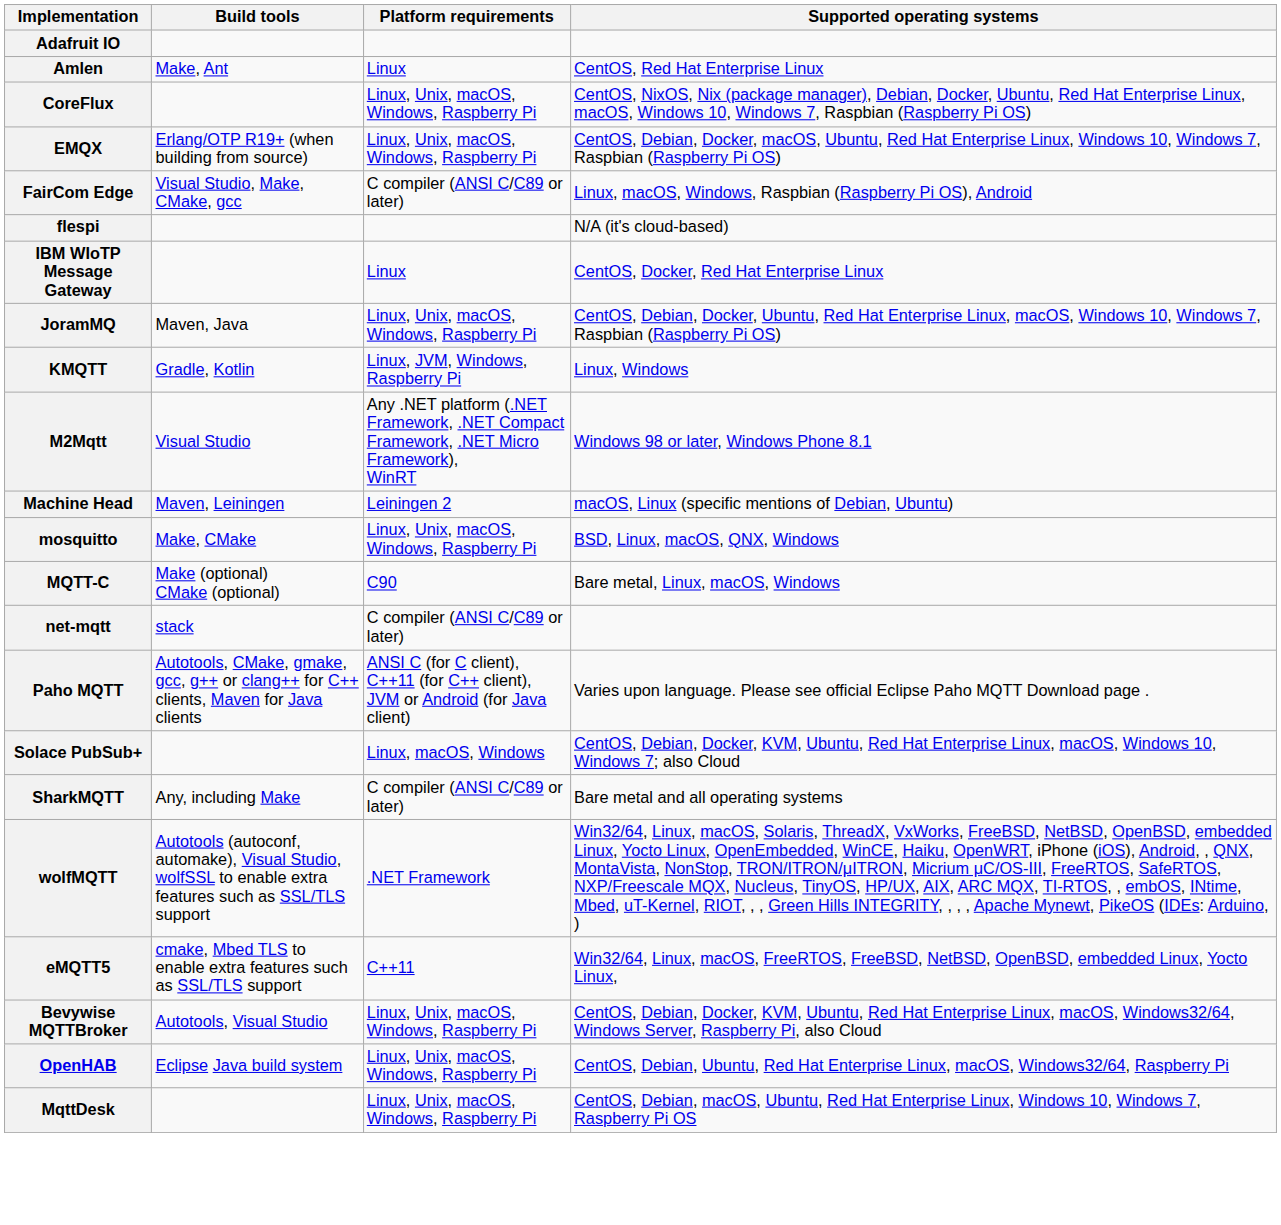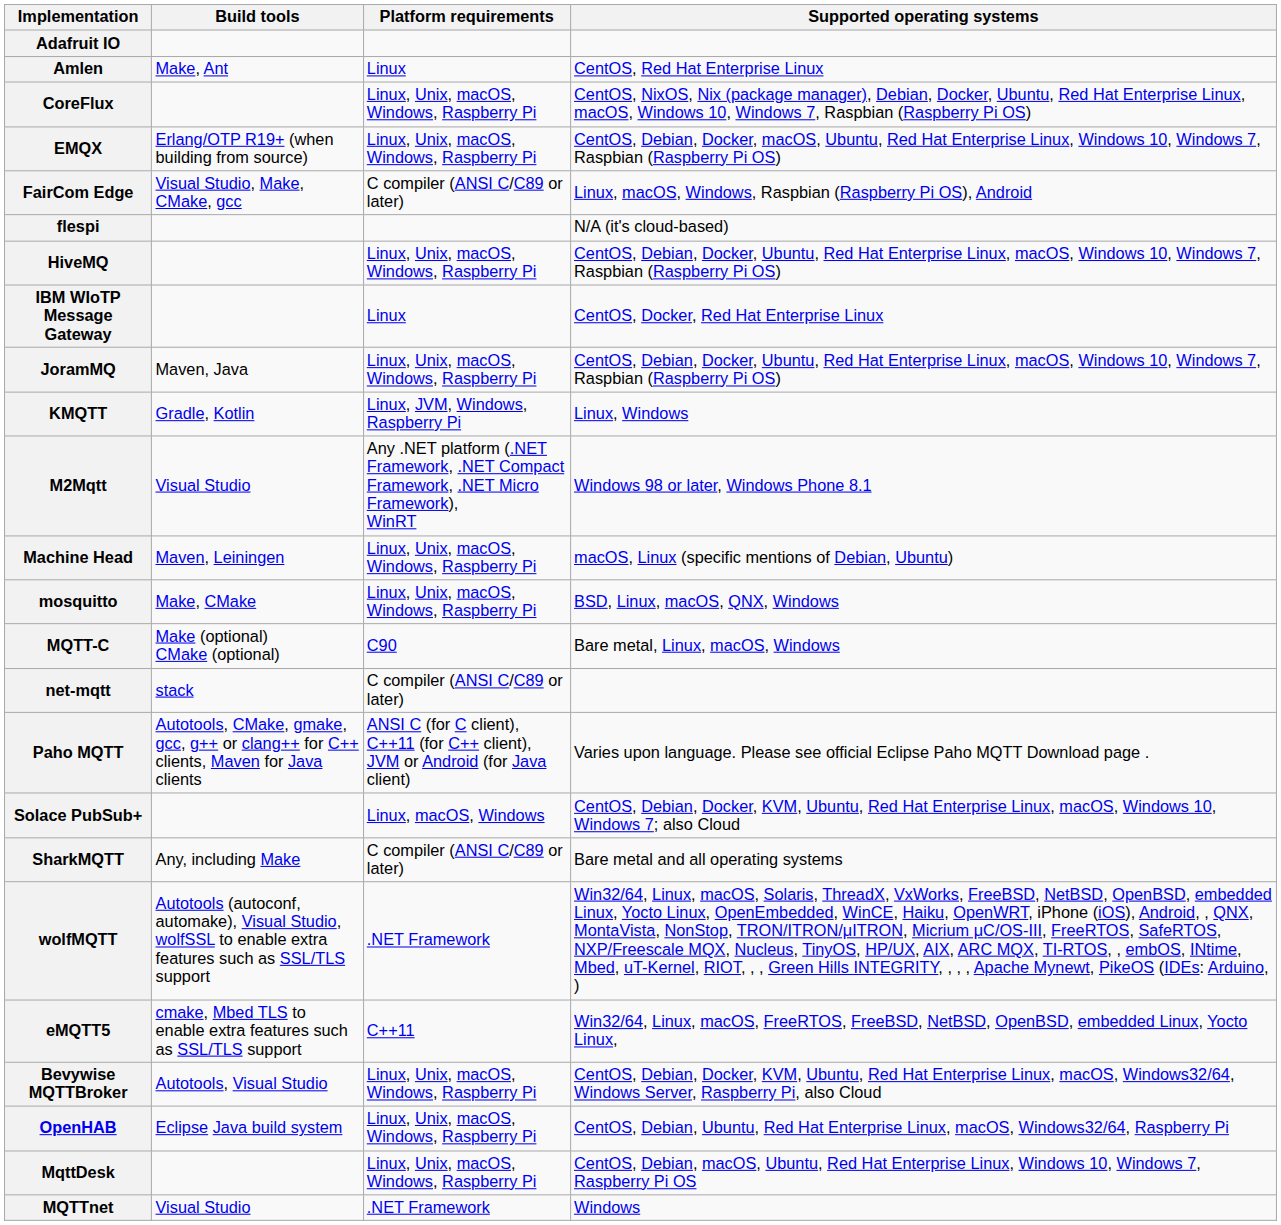 <table class="wikitable sortable">
 <tr>
 <th>Implementation</th>
 <th>Build tools</th>
 <th>Platform requirements</th>
 <th>Supported operating systems</th>
 </tr>
 <tr>
 <th>Adafruit IO</th>
 <td></td>
 <td></td>
 <td></td>
 </tr>
 <tr>
 <th>Amlen</th>
 <td><a href='#'>Make</a>, <a href='#'>Ant</a></td>
 <td><a href='#'>Linux</a></td>
 <td><a href='#'>CentOS</a>, <a href='#'>Red Hat Enterprise Linux</a></td>
 </tr>
 <tr>
 <th>CoreFlux</th>
 <td></td>
 <td><a href='#'>Linux</a>, <a href='#'>Unix</a>, <a href='#'>macOS</a>, <a href='#'>Windows</a>, <a href='#'>Raspberry Pi</a></td>
 <td><a href='#'>CentOS</a>, <a href='#'>NixOS</a>, <a href='#'>Nix (package manager)</a>, <a href='#'>Debian</a>, <a href='#'>Docker</a>, <a href='#'>Ubuntu</a>, <a href='#'>Red Hat Enterprise Linux</a>, <a href='#'>macOS</a>, <a href='#'>Windows 10</a>, <a href='#'>Windows 7</a>, Raspbian (<a href='#'>Raspberry Pi OS</a>)</td>
 </tr>
 <tr>
 <th>EMQX</th>
 <td><a href='#'>Erlang/OTP R19+</a> (when building from source)</td>
 <td><a href='#'>Linux</a>, <a href='#'>Unix</a>, <a href='#'>macOS</a>, <a href='#'>Windows</a>, <a href='#'>Raspberry Pi</a></td>
 <td><a href='#'>CentOS</a>, <a href='#'>Debian</a>, <a href='#'>Docker</a>, <a href='#'>macOS</a>, <a href='#'>Ubuntu</a>, <a href='#'>Red Hat Enterprise Linux</a>, <a href='#'>Windows 10</a>, <a href='#'>Windows 7</a>, Raspbian (<a href='#'>Raspberry Pi OS</a>)</td>
 </tr>
 <tr>
 <th>FairCom Edge</th>
 <td><a href='#'>Visual Studio</a>, <a href='#'>Make</a>, <a href='#'>CMake</a>, <a href='#'>gcc</a></td>
 <td>C compiler (<a href='#'>ANSI C</a>/<a href='#'>C89</a> or later)</td>
 <td><a href='#'>Linux</a>, <a href='#'>macOS</a>, <a href='#'>Windows</a>, Raspbian (<a href='#'>Raspberry Pi OS</a>), <a href='#'>Android</a></td>
 </tr>
 <tr>
 <th>flespi</th>
 <td></td>
 <td></td>
 <td>N/A (it's cloud-based)</td>
 </tr>
 <tr>
+<th>HiveMQ</th>
+<td></td>
+<td><a href='#'>Linux</a>, <a href='#'>Unix</a>, <a href='#'>macOS</a>, <a href='#'>Windows</a>, <a href='#'>Raspberry Pi</a></td>
+<td><a href='#'>CentOS</a>, <a href='#'>Debian</a>, <a href='#'>Docker</a>, <a href='#'>Ubuntu</a>, <a href='#'>Red Hat Enterprise Linux</a>, <a href='#'>macOS</a>, <a href='#'>Windows 10</a>, <a href='#'>Windows 7</a>, Raspbian (<a href='#'>Raspberry Pi OS</a>)</td>
+</tr>
+<tr>
 <th>IBM WIoTP Message Gateway</th>
 <td></td>
 <td><a href='#'>Linux</a></td>
 <td><a href='#'>CentOS</a>, <a href='#'>Docker</a>, <a href='#'>Red Hat Enterprise Linux</a></td>
 </tr>
 <tr>
 <th>JoramMQ</th>
 <td>Maven, Java</td>
 <td><a href='#'>Linux</a>, <a href='#'>Unix</a>, <a href='#'>macOS</a>, <a href='#'>Windows</a>, <a href='#'>Raspberry Pi</a></td>
 <td><a href='#'>CentOS</a>, <a href='#'>Debian</a>, <a href='#'>Docker</a>, <a href='#'>Ubuntu</a>, <a href='#'>Red Hat Enterprise Linux</a>, <a href='#'>macOS</a>, <a href='#'>Windows 10</a>, <a href='#'>Windows 7</a>, Raspbian (<a href='#'>Raspberry Pi OS</a>)</td>
 </tr>
 <tr>
 <th>KMQTT</th>
 <td><a href='#'>Gradle</a>, <a href='#'>Kotlin</a></td>
 <td><a href='#'>Linux</a>, <a href='#'>JVM</a>, <a href='#'>Windows</a>, <a href='#'>Raspberry Pi</a></td>
 <td><a href='#'>Linux</a>, <a href='#'>Windows</a></td>
 </tr>
 <tr>
 <th>M2Mqtt</th>
 <td><a href='#'>Visual Studio</a></td>
 <td>Any .NET platform (<a href='#'>.NET Framework</a>, <a href='#'>.NET Compact Framework</a>, <a href='#'>.NET Micro Framework</a>),<br><a href='#'>WinRT</a></td>
 <td><a href='#'>Windows 98 or later</a>, <a href='#'>Windows Phone 8.1</a></td>
 </tr>
 <tr>
 <th>Machine Head</th>
 <td><a href='#'>Maven</a>, <a href='#'>Leiningen</a></td>
-<td><a href='#'>Leiningen 2</a></td>
+<td><a href='#'>Linux</a>, <a href='#'>Unix</a>, <a href='#'>macOS</a>, <a href='#'>Windows</a>, <a href='#'>Raspberry Pi</a></td>
 <td><a href='#'>macOS</a>, <a href='#'>Linux</a> (specific mentions of <a href='#'>Debian</a>, <a href='#'>Ubuntu</a>)</td>
 </tr>
 <tr>
 <th>mosquitto</th>
 <td><a href='#'>Make</a>, <a href='#'>CMake</a></td>
 <td><a href='#'>Linux</a>, <a href='#'>Unix</a>, <a href='#'>macOS</a>, <a href='#'>Windows</a>, <a href='#'>Raspberry Pi</a></td>
 <td><a href='#'>BSD</a>, <a href='#'>Linux</a>, <a href='#'>macOS</a>, <a href='#'>QNX</a>, <a href='#'>Windows</a></td>
 </tr>
 <tr>
 <th>MQTT-C</th>
 <td><a href='#'>Make</a> (optional)<br><a href='#'>CMake</a> (optional)</td>
 <td><a href='#'>C90</a></td>
 <td>Bare metal, <a href='#'>Linux</a>, <a href='#'>macOS</a>, <a href='#'>Windows</a></td>
 </tr>
 <tr>
 <th>net-mqtt</th>
 <td><a href='#'>stack</a></td>
 <td>C compiler (<a href='#'>ANSI C</a>/<a href='#'>C89</a> or later)</td>
 <td></td>
 </tr>
 <tr>
 <th>Paho MQTT</th>
 <td><a href='#'>Autotools</a>, <a href='#'>CMake</a>, <a href='#'>gmake</a>, <a href='#'>gcc</a>, <a href='#'>g++</a> or <a href='#'>clang++</a> for <a href='#'>C++</a> clients, <a href='#'>Maven</a> for <a href='#'>Java</a> clients</td>
 <td><a href='#'>ANSI C</a> (for <a href='#'>C</a> client),<br><a href='#'>C++11</a> (for <a href='#'>C++</a> client),<br><a href='#'>JVM</a> or <a href='#'>Android</a> (for <a href='#'>Java</a> client)</td>
 <td>Varies upon language. Please see official Eclipse Paho MQTT Download page  .</td>
 </tr>
 <tr>
 <th>Solace PubSub+</th>
 <td></td>
 <td><a href='#'>Linux</a>, <a href='#'>macOS</a>, <a href='#'>Windows</a></td>
 <td><a href='#'>CentOS</a>, <a href='#'>Debian</a>, <a href='#'>Docker</a>, <a href='#'>KVM</a>, <a href='#'>Ubuntu</a>, <a href='#'>Red Hat Enterprise Linux</a>, <a href='#'>macOS</a>, <a href='#'>Windows 10</a>, <a href='#'>Windows 7</a>; also Cloud</td>
 </tr>
 <tr>
 <th>SharkMQTT</th>
 <td>Any, including <a href='#'>Make</a></td>
 <td>C compiler (<a href='#'>ANSI C</a>/<a href='#'>C89</a> or later)</td>
 <td>Bare metal and all operating systems</td>
 </tr>
 <tr>
 <th>wolfMQTT</th>
 <td><a href='#'>Autotools</a> (autoconf, automake), <a href='#'>Visual Studio</a>, <a href='#'>wolfSSL</a> to enable extra features such as <a href='#'>SSL/TLS</a> support</td>
 <td><a href='#'>.NET Framework</a></td>
 <td><a href='#'>Win32/64</a>, <a href='#'>Linux</a>, <a href='#'>macOS</a>, <a href='#'>Solaris</a>, <a href='#'>ThreadX</a>, <a href='#'>VxWorks</a>, <a href='#'>FreeBSD</a>, <a href='#'>NetBSD</a>, <a href='#'>OpenBSD</a>, <a href='#'>embedded Linux</a>, <a href='#'>Yocto Linux</a>, <a href='#'>OpenEmbedded</a>, <a href='#'>WinCE</a>, <a href='#'>Haiku</a>, <a href='#'>OpenWRT</a>, iPhone (<a href='#'>iOS</a>), <a href='#'>Android</a>, , <a href='#'>QNX</a>, <a href='#'>MontaVista</a>, <a href='#'>NonStop</a>, <a href='#'>TRON/ITRON/μITRON</a>, <a href='#'>Micrium μC/OS-III</a>, <a href='#'>FreeRTOS</a>, <a href='#'>SafeRTOS</a>, <a href='#'>NXP/Freescale MQX</a>, <a href='#'>Nucleus</a>, <a href='#'>TinyOS</a>, <a href='#'>HP/UX</a>, <a href='#'>AIX</a>, <a href='#'>ARC MQX</a>, <a href='#'>TI-RTOS</a>, , <a href='#'>embOS</a>, <a href='#'>INtime</a>, <a href='#'>Mbed</a>, <a href='#'>uT-Kernel</a>, <a href='#'>RIOT</a>, , , <a href='#'>Green Hills INTEGRITY</a>, , , , <a href='#'>Apache Mynewt</a>, <a href='#'>PikeOS</a> (<a href='#'>IDEs</a>: <a href='#'>Arduino</a>, )</td>
 </tr>
 <tr>
 <th>eMQTT5</th>
 <td><a href='#'>cmake</a>, <a href='#'>Mbed TLS</a> to enable extra features such as <a href='#'>SSL/TLS</a> support</td>
 <td><a href='#'>C++11</a></td>
 <td><a href='#'>Win32/64</a>, <a href='#'>Linux</a>, <a href='#'>macOS</a>, <a href='#'>FreeRTOS</a>, <a href='#'>FreeBSD</a>, <a href='#'>NetBSD</a>, <a href='#'>OpenBSD</a>, <a href='#'>embedded Linux</a>, <a href='#'>Yocto Linux</a>,</td>
 </tr>
 <tr>
 <th>Bevywise MQTTBroker</th>
 <td><a href='#'>Autotools</a>, <a href='#'>Visual Studio</a></td>
 <td><a href='#'>Linux</a>, <a href='#'>Unix</a>, <a href='#'>macOS</a>, <a href='#'>Windows</a>, <a href='#'>Raspberry Pi</a></td>
 <td><a href='#'>CentOS</a>, <a href='#'>Debian</a>, <a href='#'>Docker</a>, <a href='#'>KVM</a>, <a href='#'>Ubuntu</a>, <a href='#'>Red Hat Enterprise Linux</a>, <a href='#'>macOS</a>, <a href='#'>Windows32/64</a>, <a href='#'>Windows Server</a>, <a href='#'>Raspberry Pi</a>, also Cloud</td>
 </tr>
 <tr>
 <th><a href='#'>OpenHAB</a></th>
 <td><a href='#'>Eclipse</a> <a href='#'>Java build system</a></td>
 <td><a href='#'>Linux</a>, <a href='#'>Unix</a>, <a href='#'>macOS</a>, <a href='#'>Windows</a>, <a href='#'>Raspberry Pi</a></td>
 <td><a href='#'>CentOS</a>, <a href='#'>Debian</a>, <a href='#'>Ubuntu</a>, <a href='#'>Red Hat Enterprise Linux</a>, <a href='#'>macOS</a>, <a href='#'>Windows32/64</a>, <a href='#'>Raspberry Pi</a></td>
 </tr>
 <tr>
 <th>MqttDesk</th>
 <td></td>
 <td><a href='#'>Linux</a>, <a href='#'>Unix</a>, <a href='#'>macOS</a>, <a href='#'>Windows</a>, <a href='#'>Raspberry Pi</a></td>
 <td><a href='#'>CentOS</a>, <a href='#'>Debian</a>, <a href='#'>macOS</a>, <a href='#'>Ubuntu</a>, <a href='#'>Red Hat Enterprise Linux</a>, <a href='#'>Windows 10</a>, <a href='#'>Windows 7</a>, <a href='#'>Raspberry Pi OS</a></td>
 </tr>
+<tr>
+<th>MQTTnet</th>
+<td><a href='#'>Visual Studio</a></td>
+<td><a href='#'>.NET Framework</a></td>
+<td><a href='#'>Windows</a></td>
+</tr>
 </table>
